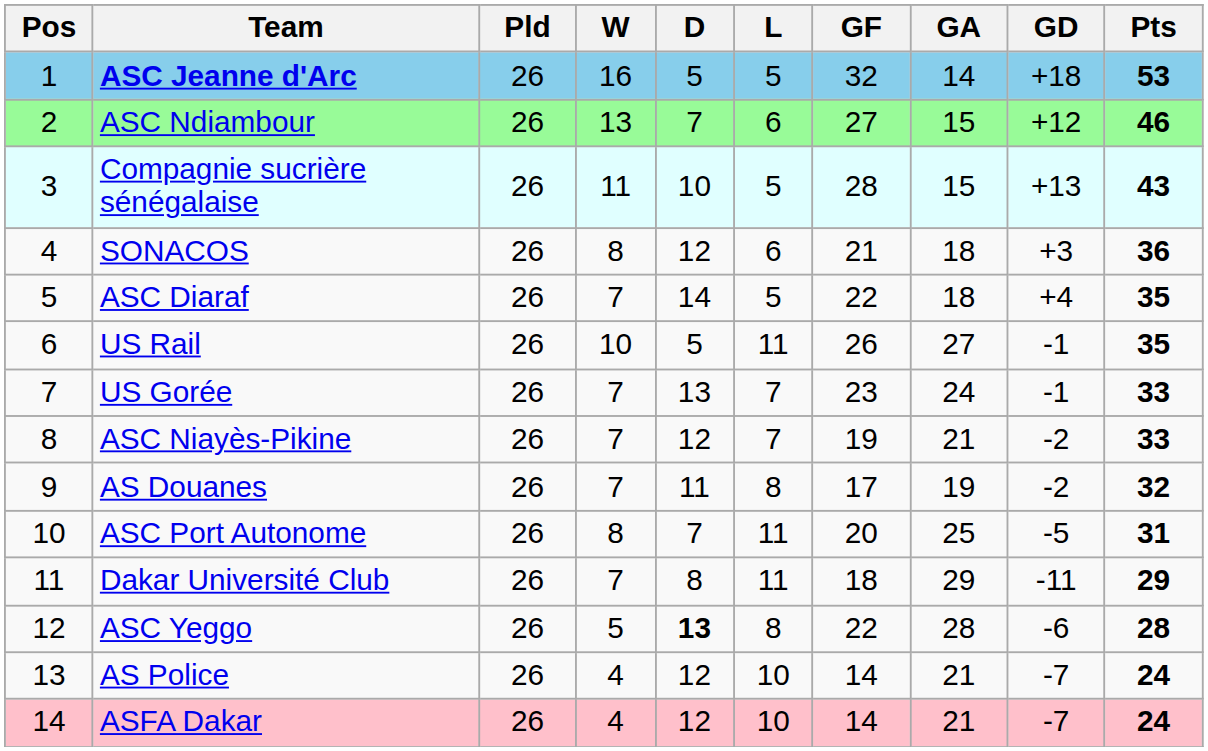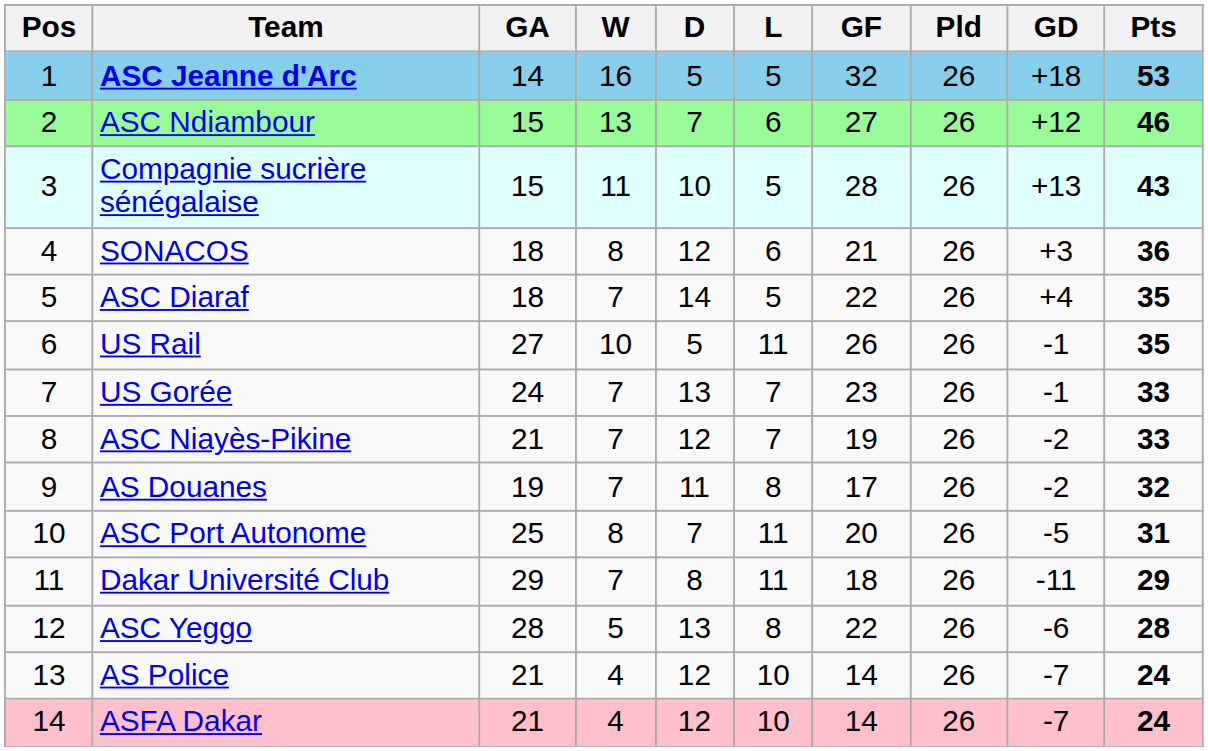 <table class="wikitable" style="text-align: center;">
 <tr>
 <th style="width: 40px;">Pos</th>
 <th style="width: 200px;">Team</th>
-<th style="width: 45px;">Pld</th>
+<th style="width: 45px;">GA</th>
 <th style="width: 35px;">W</th>
 <th style="width: 35px;">D</th>
 <th style="width: 35px;">L</th>
 <th style="width: 45px;">GF</th>
-<th style="width: 45px;">GA</th>
+<th style="width: 45px;">Pld</th>
 <th style="width: 45px;">GD</th>
 <th style="width: 45px;">Pts</th>
 </tr>
 <tr style="background:#87ceeb;">
 <td>1</td>
 <td style="text-align: left;"><strong><a href='#'>ASC Jeanne d'Arc</a></strong></td>
-<td>26</td>
+<td>14</td>
 <td>16</td>
 <td>5</td>
 <td>5</td>
 <td>32</td>
-<td>14</td>
+<td>26</td>
 <td>+18</td>
 <td><strong>53</strong></td>
 </tr>
 <tr style="background:#98fb98;">
 <td>2</td>
 <td style="text-align: left;"><a href='#'>ASC Ndiambour</a></td>
-<td>26</td>
+<td>15</td>
 <td>13</td>
 <td>7</td>
 <td>6</td>
 <td>27</td>
-<td>15</td>
+<td>26</td>
 <td>+12</td>
 <td><strong>46</strong></td>
 </tr>
 <tr style="background:#e0ffff;">
 <td>3</td>
 <td style="text-align: left;"><a href='#'>Compagnie sucrière sénégalaise</a></td>
-<td>26</td>
+<td>15</td>
 <td>11</td>
 <td>10</td>
 <td>5</td>
 <td>28</td>
-<td>15</td>
+<td>26</td>
 <td>+13</td>
 <td><strong>43</strong></td>
 </tr>
 <tr>
 <td>4</td>
 <td style="text-align: left;"><a href='#'>SONACOS</a></td>
-<td>26</td>
+<td>18</td>
 <td>8</td>
 <td>12</td>
 <td>6</td>
 <td>21</td>
-<td>18</td>
+<td>26</td>
 <td>+3</td>
 <td><strong>36</strong></td>
 </tr>
 <tr>
 <td>5</td>
 <td style="text-align: left;"><a href='#'>ASC Diaraf</a></td>
-<td>26</td>
+<td>18</td>
 <td>7</td>
 <td>14</td>
 <td>5</td>
 <td>22</td>
-<td>18</td>
+<td>26</td>
 <td>+4</td>
 <td><strong>35</strong></td>
 </tr>
 <tr>
 <td>6</td>
 <td style="text-align: left;"><a href='#'>US Rail</a></td>
-<td>26</td>
+<td>27</td>
 <td>10</td>
 <td>5</td>
 <td>11</td>
 <td>26</td>
-<td>27</td>
+<td>26</td>
 <td>-1</td>
 <td><strong>35</strong></td>
 </tr>
 <tr>
 <td>7</td>
 <td style="text-align: left;"><a href='#'>US Gorée</a></td>
-<td>26</td>
+<td>24</td>
 <td>7</td>
 <td>13</td>
 <td>7</td>
 <td>23</td>
-<td>24</td>
+<td>26</td>
 <td>-1</td>
 <td><strong>33</strong></td>
 </tr>
 <tr>
 <td>8</td>
 <td style="text-align: left;"><a href='#'>ASC Niayès-Pikine</a></td>
-<td>26</td>
+<td>21</td>
 <td>7</td>
 <td>12</td>
 <td>7</td>
 <td>19</td>
-<td>21</td>
+<td>26</td>
 <td>-2</td>
 <td><strong>33</strong></td>
 </tr>
 <tr>
 <td>9</td>
 <td style="text-align: left;"><a href='#'>AS Douanes</a></td>
-<td>26</td>
+<td>19</td>
 <td>7</td>
 <td>11</td>
 <td>8</td>
 <td>17</td>
-<td>19</td>
+<td>26</td>
 <td>-2</td>
 <td><strong>32</strong></td>
 </tr>
 <tr>
 <td>10</td>
 <td style="text-align: left;"><a href='#'>ASC Port Autonome</a></td>
-<td>26</td>
+<td>25</td>
 <td>8</td>
 <td>7</td>
 <td>11</td>
 <td>20</td>
-<td>25</td>
+<td>26</td>
 <td>-5</td>
 <td><strong>31</strong></td>
 </tr>
 <tr style="background:#ffcocb;">
 <td>11</td>
 <td style="text-align: left;"><a href='#'>Dakar Université Club</a></td>
-<td>26</td>
+<td>29</td>
 <td>7</td>
 <td>8</td>
 <td>11</td>
 <td>18</td>
-<td>29</td>
+<td>26</td>
 <td>-11</td>
 <td><strong>29</strong></td>
 </tr>
 <tr style="background:#ffcocb;">
 <td>12</td>
 <td style="text-align: left;"><a href='#'>ASC Yeggo</a></td>
-<td>26</td>
+<td>28</td>
 <td>5</td>
-<td><strong>13</strong></td>
+<td>13</td>
 <td>8</td>
 <td>22</td>
-<td>28</td>
+<td>26</td>
 <td>-6</td>
 <td><strong>28</strong></td>
 </tr>
 <tr style="background:#ffcocb;">
 <td>13</td>
 <td style="text-align: left;"><a href='#'>AS Police</a></td>
-<td>26</td>
+<td>21</td>
 <td>4</td>
 <td>12</td>
 <td>10</td>
 <td>14</td>
-<td>21</td>
+<td>26</td>
 <td>-7</td>
 <td><strong>24</strong></td>
 </tr>
 <tr style="background:#ffc0cb;">
 <td>14</td>
 <td style="text-align: left;"><a href='#'>ASFA Dakar</a></td>
-<td>26</td>
+<td>21</td>
 <td>4</td>
 <td>12</td>
 <td>10</td>
 <td>14</td>
-<td>21</td>
+<td>26</td>
 <td>-7</td>
 <td><strong>24</strong></td>
 </tr>
 </table>
